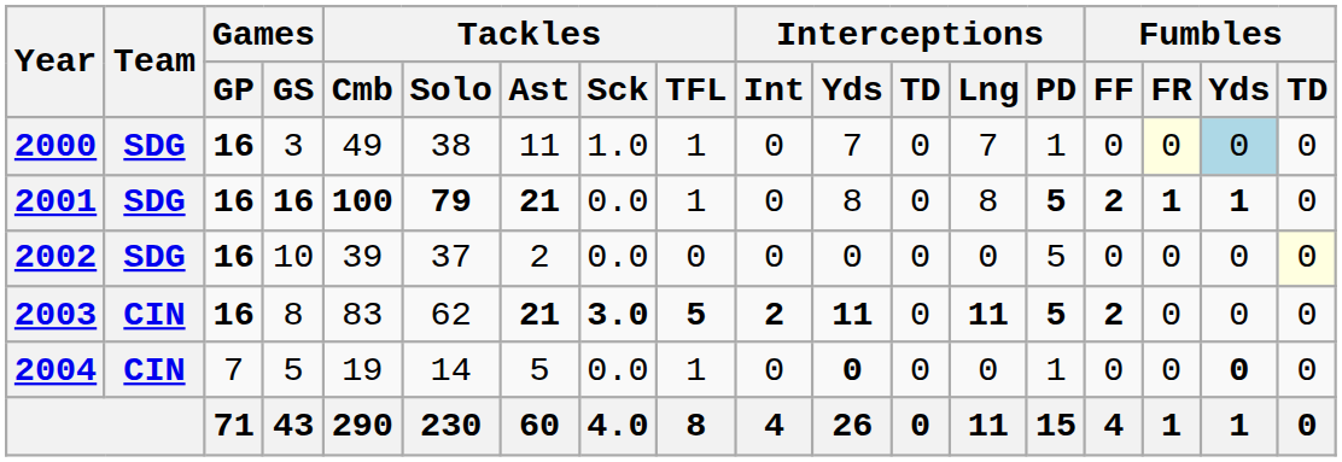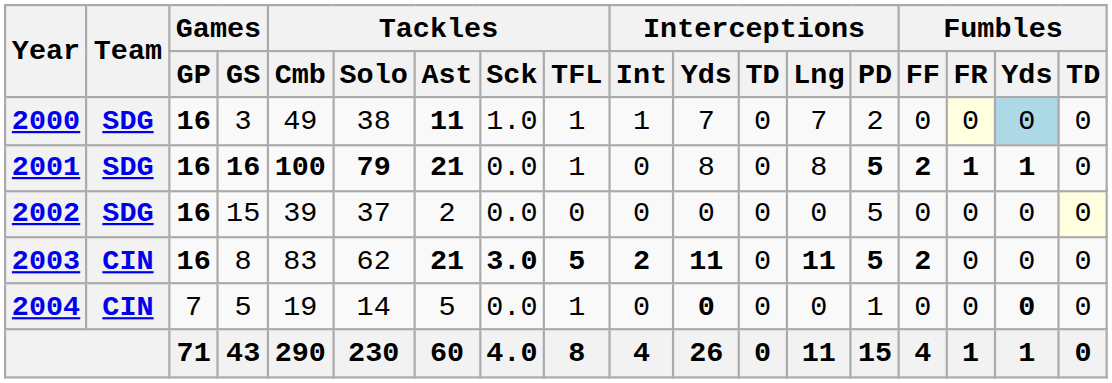 <table class="wikitable" style="text-align:center">
 <tr>
 <th rowspan="2">Year</th>
 <th rowspan="2">Team</th>
 <th colspan="2">Games</th>
 <th colspan="5">Tackles</th>
 <th colspan="5">Interceptions</th>
 <th colspan="4">Fumbles</th>
 </tr>
 <tr>
 <th>GP</th>
 <th>GS</th>
 <th>Cmb</th>
 <th>Solo</th>
 <th>Ast</th>
 <th>Sck</th>
 <th>TFL</th>
 <th>Int</th>
 <th>Yds</th>
 <th>TD</th>
 <th>Lng</th>
 <th>PD</th>
 <th>FF</th>
 <th>FR</th>
 <th>Yds</th>
 <th>TD</th>
 </tr>
 <tr>
 <th><a href='#'>2000</a></th>
 <th><a href='#'>SDG</a></th>
 <td><strong>16</strong></td>
 <td>3</td>
 <td>49</td>
 <td>38</td>
-<td>11</td>
+<td><strong>11</strong></td>
 <td>1.0</td>
 <td>1</td>
-<td>0</td>
+<td>1</td>
 <td>7</td>
 <td>0</td>
 <td>7</td>
-<td>1</td>
+<td>2</td>
 <td>0</td>
 <td style="background: lightyellow;">0</td>
 <td style="background: lightblue;">0</td>
 <td>0</td>
 </tr>
 <tr>
 <th><a href='#'>2001</a></th>
 <th><a href='#'>SDG</a></th>
 <td><strong>16</strong></td>
 <td><strong>16</strong></td>
 <td><strong>100</strong></td>
 <td><strong>79</strong></td>
 <td><strong>21</strong></td>
 <td>0.0</td>
 <td>1</td>
 <td>0</td>
 <td>8</td>
 <td>0</td>
 <td>8</td>
 <td><strong>5</strong></td>
 <td><strong>2</strong></td>
 <td><strong>1</strong></td>
 <td><strong>1</strong></td>
 <td>0</td>
 </tr>
 <tr>
 <th><a href='#'>2002</a></th>
 <th><a href='#'>SDG</a></th>
 <td><strong>16</strong></td>
-<td>10</td>
+<td>15</td>
 <td>39</td>
 <td>37</td>
 <td>2</td>
 <td>0.0</td>
 <td>0</td>
 <td>0</td>
 <td>0</td>
 <td>0</td>
 <td>0</td>
 <td>5</td>
 <td>0</td>
 <td>0</td>
 <td>0</td>
 <td style="background: lightyellow;">0</td>
 </tr>
 <tr>
 <th><a href='#'>2003</a></th>
 <th><a href='#'>CIN</a></th>
 <td><strong>16</strong></td>
 <td>8</td>
 <td>83</td>
 <td>62</td>
 <td><strong>21</strong></td>
 <td><strong>3.0</strong></td>
 <td><strong>5</strong></td>
 <td><strong>2</strong></td>
 <td><strong>11</strong></td>
 <td>0</td>
 <td><strong>11</strong></td>
 <td><strong>5</strong></td>
 <td><strong>2</strong></td>
 <td>0</td>
 <td>0</td>
 <td>0</td>
 </tr>
 <tr>
 <th><a href='#'>2004</a></th>
 <th><a href='#'>CIN</a></th>
 <td>7</td>
 <td>5</td>
 <td>19</td>
 <td>14</td>
 <td>5</td>
 <td>0.0</td>
 <td>1</td>
 <td>0</td>
 <td><strong>0</strong></td>
 <td>0</td>
 <td>0</td>
 <td>1</td>
 <td>0</td>
 <td>0</td>
 <td><strong>0</strong></td>
 <td>0</td>
 </tr>
 <tr>
 <th colspan="2"></th>
 <th>71</th>
 <th>43</th>
 <th>290</th>
 <th>230</th>
 <th>60</th>
 <th>4.0</th>
 <th>8</th>
 <th>4</th>
 <th>26</th>
 <th>0</th>
 <th>11</th>
 <th>15</th>
 <th>4</th>
 <th>1</th>
 <th>1</th>
 <th>0</th>
 </tr>
 </table>
